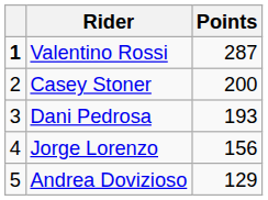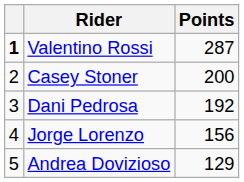 <table class="wikitable" style="font-size: 95%;">
 <tr>
 <th></th>
 <th>Rider</th>
 <th>Points</th>
 </tr>
 <tr>
 <td align=center><strong>1</strong></td>
 <td> <a href='#'>Valentino Rossi</a></td>
 <td align=right>287</td>
 </tr>
 <tr>
 <td align=center>2</td>
 <td> <a href='#'>Casey Stoner</a></td>
 <td align=right>200</td>
 </tr>
 <tr>
 <td align=center>3</td>
 <td> <a href='#'>Dani Pedrosa</a></td>
-<td align=right>193</td>
+<td align=right>192</td>
 </tr>
 <tr>
 <td align=center>4</td>
 <td> <a href='#'>Jorge Lorenzo</a></td>
 <td align=right>156</td>
 </tr>
 <tr>
 <td align=center>5</td>
 <td> <a href='#'>Andrea Dovizioso</a></td>
 <td align=right>129</td>
 </tr>
 </table>
